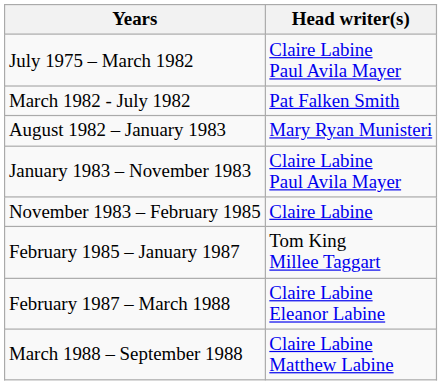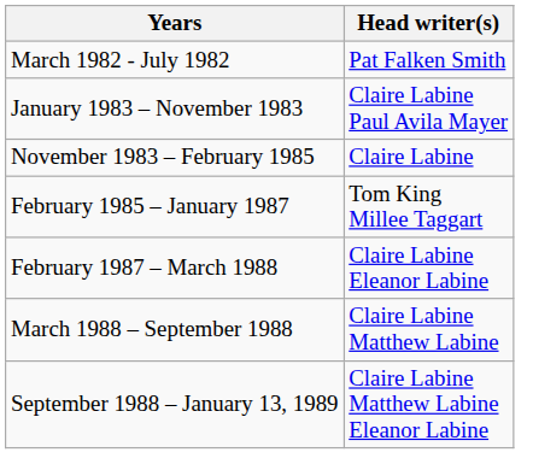 <table class="wikitable">
 <tr>
 <th>Years</th>
 <th>Head writer(s)</th>
 </tr>
 <tr>
-<td>July 1975 – March 1982</td>
-<td><a href='#'>Claire Labine</a><br><a href='#'>Paul Avila Mayer</a></td>
-</tr>
-<tr>
 <td>March 1982 - July 1982</td>
 <td><a href='#'>Pat Falken Smith</a></td>
-</tr>
-<tr>
-<td>August 1982 – January 1983</td>
-<td><a href='#'>Mary Ryan Munisteri</a></td>
 </tr>
 <tr>
 <td>January 1983 – November 1983</td>
 <td><a href='#'>Claire Labine</a><br><a href='#'>Paul Avila Mayer</a></td>
 </tr>
 <tr>
 <td>November 1983 – February 1985</td>
 <td><a href='#'>Claire Labine</a></td>
 </tr>
 <tr>
 <td>February 1985 – January 1987</td>
 <td>Tom King<br><a href='#'>Millee Taggart</a></td>
 </tr>
 <tr>
 <td>February 1987 – March 1988</td>
 <td><a href='#'>Claire Labine</a><br><a href='#'>Eleanor Labine</a></td>
 </tr>
 <tr>
 <td>March 1988 – September 1988</td>
 <td><a href='#'>Claire Labine</a><br><a href='#'>Matthew Labine</a></td>
 </tr>
+<tr>
+<td>September 1988 – January 13, 1989</td>
+<td><a href='#'>Claire Labine</a><br><a href='#'>Matthew Labine</a><br><a href='#'>Eleanor Labine</a></td>
+</tr>
 </table>
